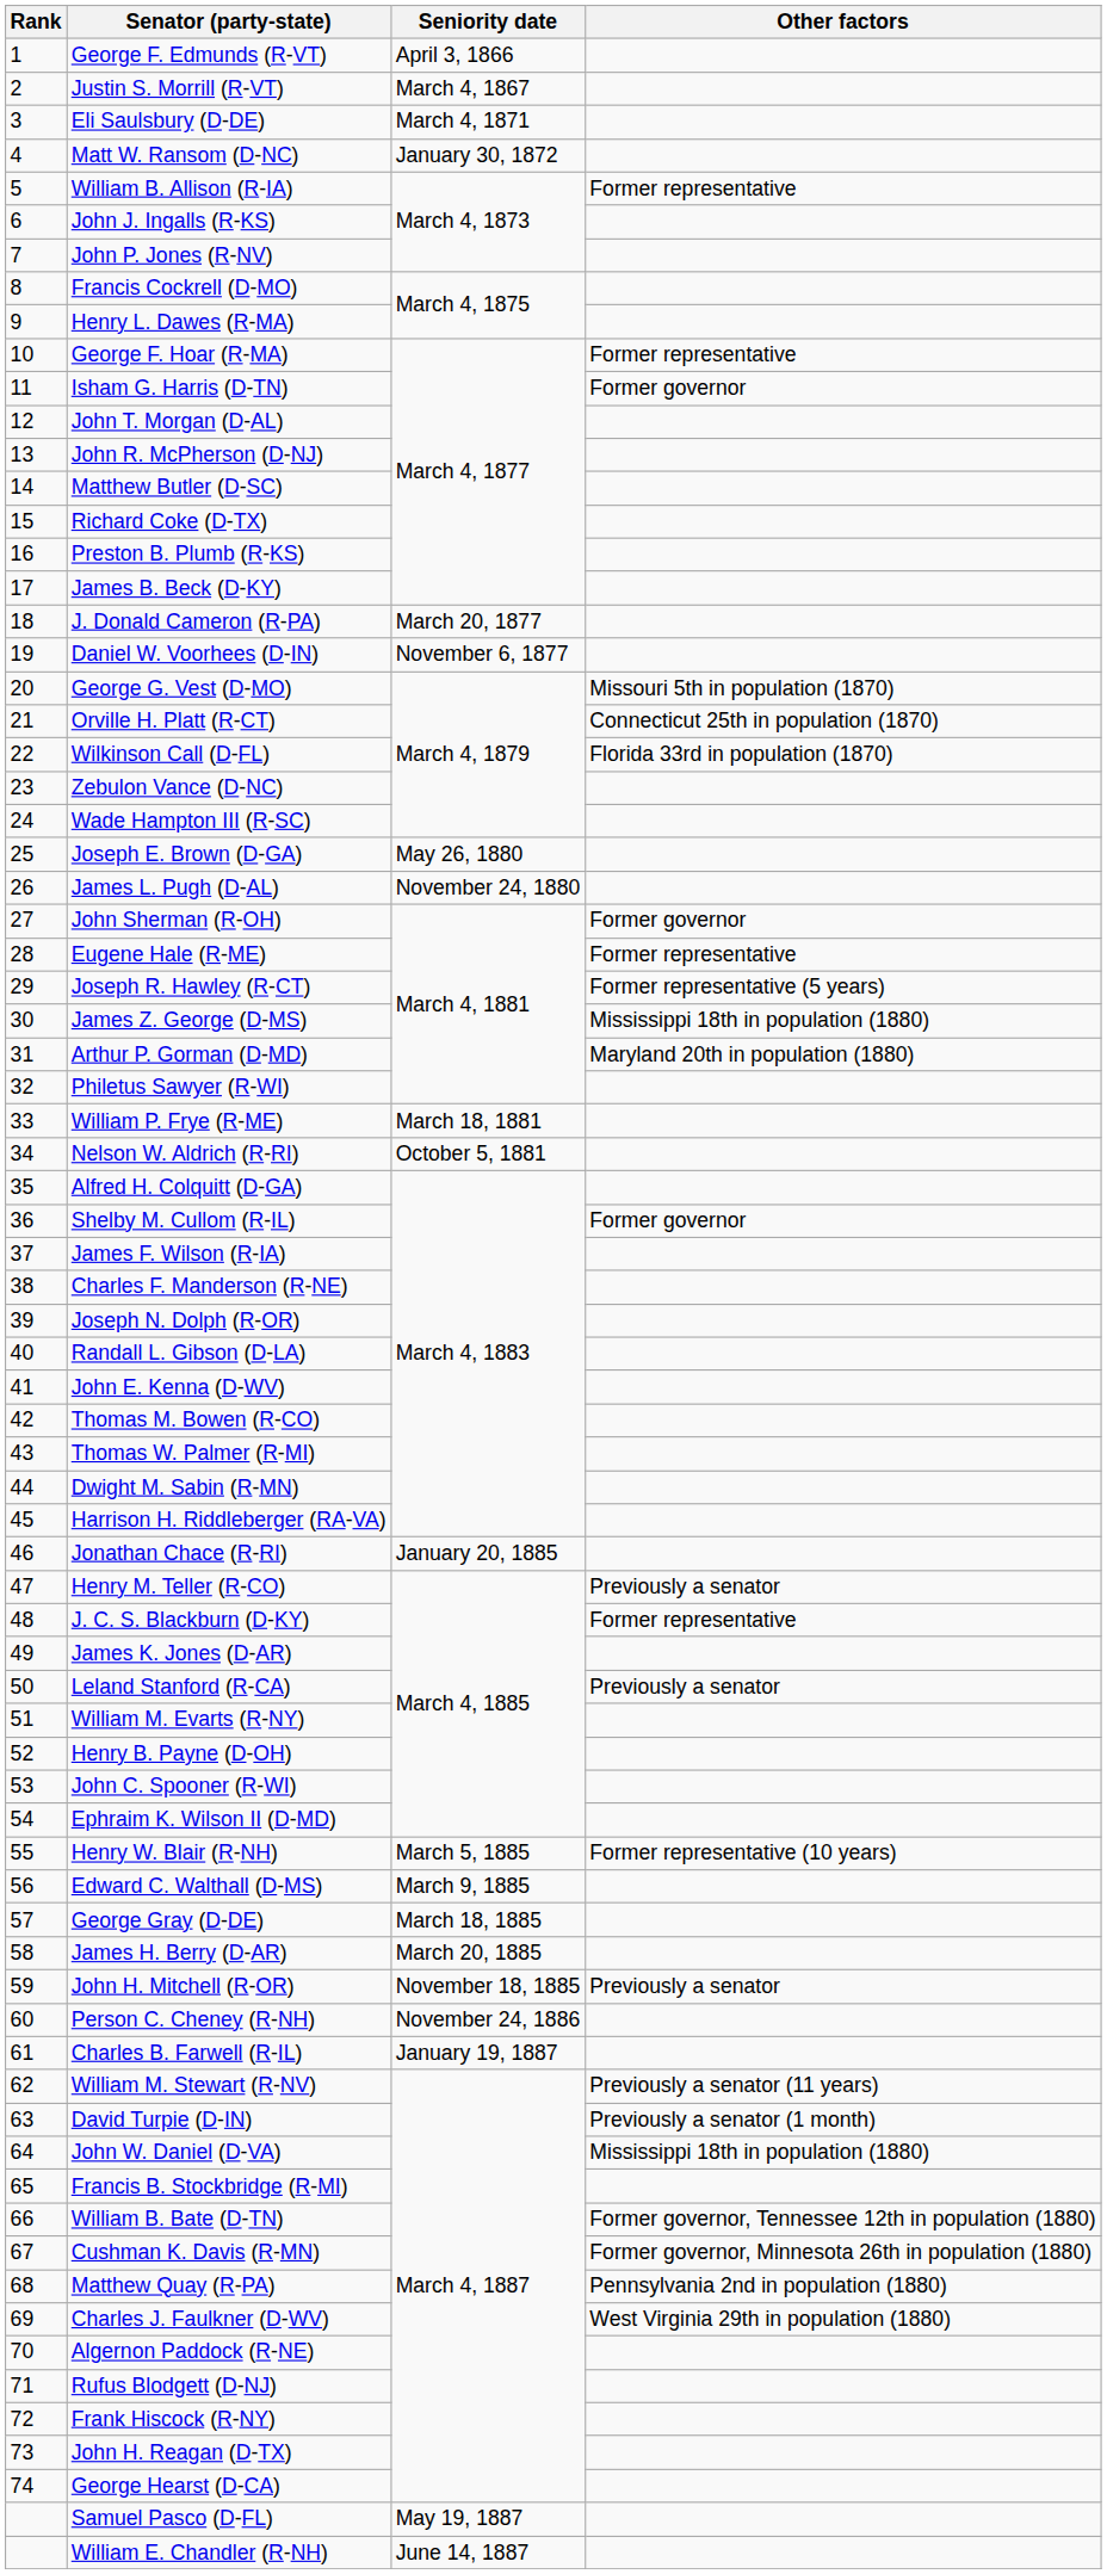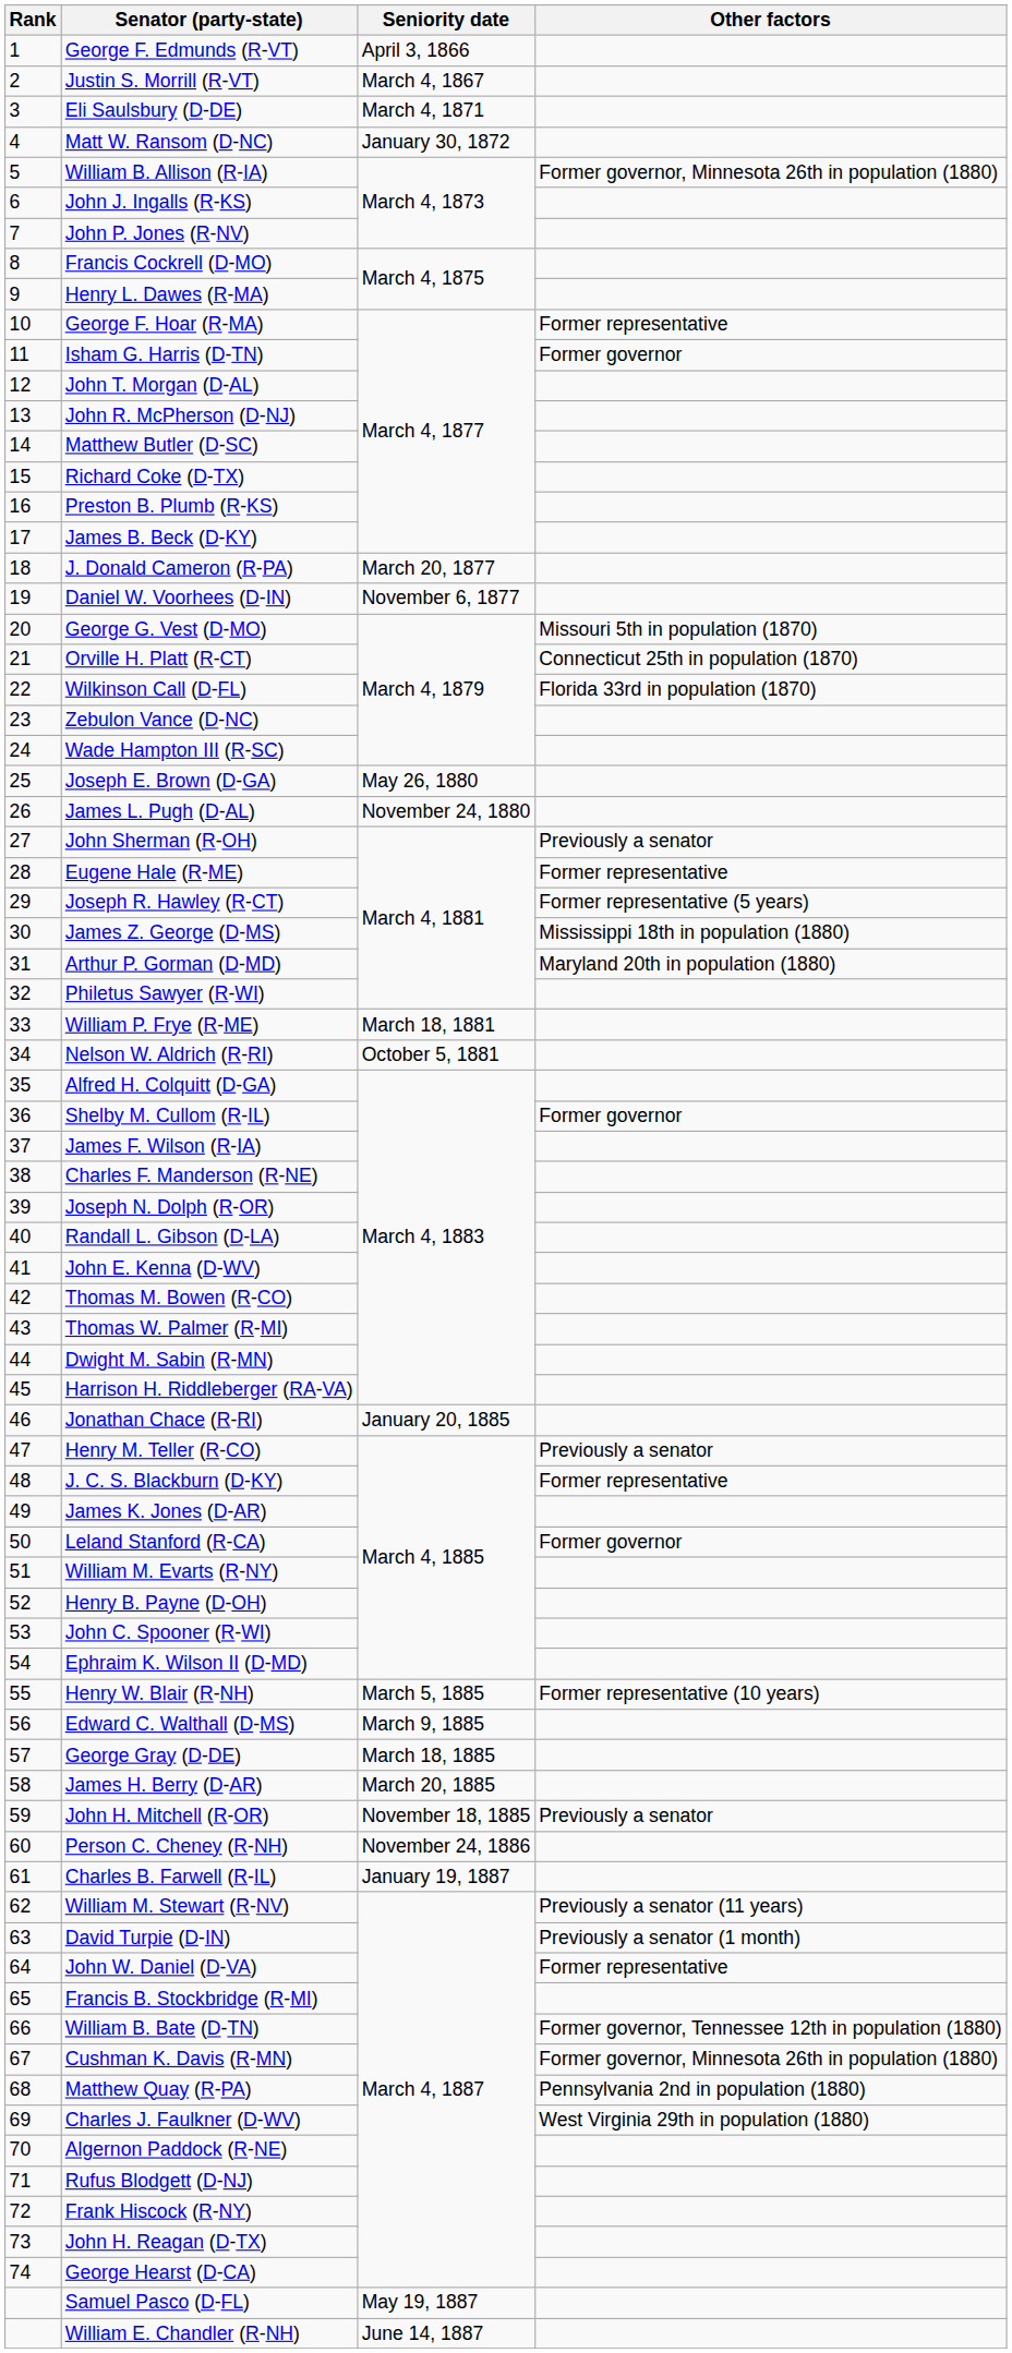 <table class=wikitable>
 <tr>
 <th>Rank</th>
 <th>Senator (party-state)</th>
 <th>Seniority date</th>
 <th>Other factors</th>
 </tr>
 <tr>
 <td>1</td>
 <td><a href='#'>George F. Edmunds</a> (<a href='#'>R</a>-<a href='#'>VT</a>)</td>
 <td>April 3, 1866</td>
 <td></td>
 </tr>
 <tr>
 <td>2</td>
 <td><a href='#'>Justin S. Morrill</a> (<a href='#'>R</a>-<a href='#'>VT</a>)</td>
 <td>March 4, 1867</td>
 <td></td>
 </tr>
 <tr>
 <td>3</td>
 <td><a href='#'>Eli Saulsbury</a> (<a href='#'>D</a>-<a href='#'>DE</a>)</td>
 <td>March 4, 1871</td>
 <td></td>
 </tr>
 <tr>
 <td>4</td>
 <td><a href='#'>Matt W. Ransom</a> (<a href='#'>D</a>-<a href='#'>NC</a>)</td>
 <td>January 30, 1872</td>
 <td></td>
 </tr>
 <tr>
 <td>5</td>
 <td><a href='#'>William B. Allison</a> (<a href='#'>R</a>-<a href='#'>IA</a>)</td>
 <td rowspan=3>March 4, 1873</td>
-<td>Former representative</td>
+<td>Former governor, Minnesota 26th in population (1880)</td>
 </tr>
 <tr>
 <td>6</td>
 <td><a href='#'>John J. Ingalls</a> (<a href='#'>R</a>-<a href='#'>KS</a>)</td>
 <td></td>
 </tr>
 <tr>
 <td>7</td>
 <td><a href='#'>John P. Jones</a> (<a href='#'>R</a>-<a href='#'>NV</a>)</td>
 <td></td>
 </tr>
 <tr>
 <td>8</td>
 <td><a href='#'>Francis Cockrell</a> (<a href='#'>D</a>-<a href='#'>MO</a>)</td>
 <td rowspan=2>March 4, 1875</td>
 <td></td>
 </tr>
 <tr>
 <td>9</td>
 <td><a href='#'>Henry L. Dawes</a> (<a href='#'>R</a>-<a href='#'>MA</a>)</td>
 <td></td>
 </tr>
 <tr>
 <td>10</td>
 <td><a href='#'>George F. Hoar</a> (<a href='#'>R</a>-<a href='#'>MA</a>)</td>
 <td rowspan=8>March 4, 1877</td>
 <td>Former representative</td>
 </tr>
 <tr>
 <td>11</td>
 <td><a href='#'>Isham G. Harris</a> (<a href='#'>D</a>-<a href='#'>TN</a>)</td>
 <td>Former governor</td>
 </tr>
 <tr>
 <td>12</td>
 <td><a href='#'>John T. Morgan</a> (<a href='#'>D</a>-<a href='#'>AL</a>)</td>
 <td></td>
 </tr>
 <tr>
 <td>13</td>
 <td><a href='#'>John R. McPherson</a> (<a href='#'>D</a>-<a href='#'>NJ</a>)</td>
 <td></td>
 </tr>
 <tr>
 <td>14</td>
 <td><a href='#'>Matthew Butler</a> (<a href='#'>D</a>-<a href='#'>SC</a>)</td>
 <td></td>
 </tr>
 <tr>
 <td>15</td>
 <td><a href='#'>Richard Coke</a> (<a href='#'>D</a>-<a href='#'>TX</a>)</td>
 <td></td>
 </tr>
 <tr>
 <td>16</td>
 <td><a href='#'>Preston B. Plumb</a> (<a href='#'>R</a>-<a href='#'>KS</a>)</td>
 <td></td>
 </tr>
 <tr>
 <td>17</td>
 <td><a href='#'>James B. Beck</a> (<a href='#'>D</a>-<a href='#'>KY</a>)</td>
 <td></td>
 </tr>
 <tr>
 <td>18</td>
 <td><a href='#'>J. Donald Cameron</a> (<a href='#'>R</a>-<a href='#'>PA</a>)</td>
 <td>March 20, 1877</td>
 <td></td>
 </tr>
 <tr>
 <td>19</td>
 <td><a href='#'>Daniel W. Voorhees</a> (<a href='#'>D</a>-<a href='#'>IN</a>)</td>
 <td>November 6, 1877</td>
 <td></td>
 </tr>
 <tr>
 <td>20</td>
 <td><a href='#'>George G. Vest</a> (<a href='#'>D</a>-<a href='#'>MO</a>)</td>
 <td rowspan=5>March 4, 1879</td>
 <td>Missouri 5th in population (1870)</td>
 </tr>
 <tr>
 <td>21</td>
 <td><a href='#'>Orville H. Platt</a> (<a href='#'>R</a>-<a href='#'>CT</a>)</td>
 <td>Connecticut 25th in population (1870)</td>
 </tr>
 <tr>
 <td>22</td>
 <td><a href='#'>Wilkinson Call</a> (<a href='#'>D</a>-<a href='#'>FL</a>)</td>
 <td>Florida 33rd in population (1870)</td>
 </tr>
 <tr>
 <td>23</td>
 <td><a href='#'>Zebulon Vance</a> (<a href='#'>D</a>-<a href='#'>NC</a>)</td>
 <td></td>
 </tr>
 <tr>
 <td>24</td>
 <td><a href='#'>Wade Hampton III</a> (<a href='#'>R</a>-<a href='#'>SC</a>)</td>
 <td></td>
 </tr>
 <tr>
 <td>25</td>
 <td><a href='#'>Joseph E. Brown</a> (<a href='#'>D</a>-<a href='#'>GA</a>)</td>
 <td>May 26, 1880</td>
 <td></td>
 </tr>
 <tr>
 <td>26</td>
 <td><a href='#'>James L. Pugh</a> (<a href='#'>D</a>-<a href='#'>AL</a>)</td>
 <td>November 24, 1880</td>
 <td></td>
 </tr>
 <tr>
 <td>27</td>
 <td><a href='#'>John Sherman</a> (<a href='#'>R</a>-<a href='#'>OH</a>)</td>
 <td rowspan=6>March 4, 1881</td>
-<td>Former governor</td>
+<td>Previously a senator</td>
 </tr>
 <tr>
 <td>28</td>
 <td><a href='#'>Eugene Hale</a> (<a href='#'>R</a>-<a href='#'>ME</a>)</td>
 <td>Former representative</td>
 </tr>
 <tr>
 <td>29</td>
 <td><a href='#'>Joseph R. Hawley</a> (<a href='#'>R</a>-<a href='#'>CT</a>)</td>
 <td>Former representative (5 years)</td>
 </tr>
 <tr>
 <td>30</td>
 <td><a href='#'>James Z. George</a> (<a href='#'>D</a>-<a href='#'>MS</a>)</td>
 <td>Mississippi 18th in population (1880)</td>
 </tr>
 <tr>
 <td>31</td>
 <td><a href='#'>Arthur P. Gorman</a> (<a href='#'>D</a>-<a href='#'>MD</a>)</td>
 <td>Maryland 20th in population (1880)</td>
 </tr>
 <tr>
 <td>32</td>
 <td><a href='#'>Philetus Sawyer</a> (<a href='#'>R</a>-<a href='#'>WI</a>)</td>
 <td></td>
 </tr>
 <tr>
 <td>33</td>
 <td><a href='#'>William P. Frye</a> (<a href='#'>R</a>-<a href='#'>ME</a>)</td>
 <td>March 18, 1881</td>
 <td></td>
 </tr>
 <tr>
 <td>34</td>
 <td><a href='#'>Nelson W. Aldrich</a> (<a href='#'>R</a>-<a href='#'>RI</a>)</td>
 <td>October 5, 1881</td>
 <td></td>
 </tr>
 <tr>
 <td>35</td>
 <td><a href='#'>Alfred H. Colquitt</a> (<a href='#'>D</a>-<a href='#'>GA</a>)</td>
 <td rowspan=11>March 4, 1883</td>
 <td></td>
 </tr>
 <tr>
 <td>36</td>
 <td><a href='#'>Shelby M. Cullom</a> (<a href='#'>R</a>-<a href='#'>IL</a>)</td>
 <td>Former governor</td>
 </tr>
 <tr>
 <td>37</td>
 <td><a href='#'>James F. Wilson</a> (<a href='#'>R</a>-<a href='#'>IA</a>)</td>
 <td></td>
 </tr>
 <tr>
 <td>38</td>
 <td><a href='#'>Charles F. Manderson</a> (<a href='#'>R</a>-<a href='#'>NE</a>)</td>
 <td></td>
 </tr>
 <tr>
 <td>39</td>
 <td><a href='#'>Joseph N. Dolph</a> (<a href='#'>R</a>-<a href='#'>OR</a>)</td>
 <td></td>
 </tr>
 <tr>
 <td>40</td>
 <td><a href='#'>Randall L. Gibson</a> (<a href='#'>D</a>-<a href='#'>LA</a>)</td>
 <td></td>
 </tr>
 <tr>
 <td>41</td>
 <td><a href='#'>John E. Kenna</a> (<a href='#'>D</a>-<a href='#'>WV</a>)</td>
 <td></td>
 </tr>
 <tr>
 <td>42</td>
 <td><a href='#'>Thomas M. Bowen</a> (<a href='#'>R</a>-<a href='#'>CO</a>)</td>
 <td></td>
 </tr>
 <tr>
 <td>43</td>
 <td><a href='#'>Thomas W. Palmer</a> (<a href='#'>R</a>-<a href='#'>MI</a>)</td>
 <td></td>
 </tr>
 <tr>
 <td>44</td>
 <td><a href='#'>Dwight M. Sabin</a> (<a href='#'>R</a>-<a href='#'>MN</a>)</td>
 <td></td>
 </tr>
 <tr>
 <td>45</td>
 <td><a href='#'>Harrison H. Riddleberger</a> (<a href='#'>RA</a>-<a href='#'>VA</a>)</td>
 <td></td>
 </tr>
 <tr>
 <td>46</td>
 <td><a href='#'>Jonathan Chace</a> (<a href='#'>R</a>-<a href='#'>RI</a>)</td>
 <td>January 20, 1885</td>
 <td></td>
 </tr>
 <tr>
 <td>47</td>
 <td><a href='#'>Henry M. Teller</a> (<a href='#'>R</a>-<a href='#'>CO</a>)</td>
 <td rowspan=8>March 4, 1885</td>
 <td>Previously a senator</td>
 </tr>
 <tr>
 <td>48</td>
 <td><a href='#'>J. C. S. Blackburn</a> (<a href='#'>D</a>-<a href='#'>KY</a>)</td>
 <td>Former representative</td>
 </tr>
 <tr>
 <td>49</td>
 <td><a href='#'>James K. Jones</a> (<a href='#'>D</a>-<a href='#'>AR</a>)</td>
 <td></td>
 </tr>
 <tr>
 <td>50</td>
 <td><a href='#'>Leland Stanford</a> (<a href='#'>R</a>-<a href='#'>CA</a>)</td>
-<td>Previously a senator</td>
+<td>Former governor</td>
 </tr>
 <tr>
 <td>51</td>
 <td><a href='#'>William M. Evarts</a> (<a href='#'>R</a>-<a href='#'>NY</a>)</td>
 <td></td>
 </tr>
 <tr>
 <td>52</td>
 <td><a href='#'>Henry B. Payne</a> (<a href='#'>D</a>-<a href='#'>OH</a>)</td>
 <td></td>
 </tr>
 <tr>
 <td>53</td>
 <td><a href='#'>John C. Spooner</a> (<a href='#'>R</a>-<a href='#'>WI</a>)</td>
 <td></td>
 </tr>
 <tr>
 <td>54</td>
 <td><a href='#'>Ephraim K. Wilson II</a> (<a href='#'>D</a>-<a href='#'>MD</a>)</td>
 <td></td>
 </tr>
 <tr>
 <td>55</td>
 <td><a href='#'>Henry W. Blair</a> (<a href='#'>R</a>-<a href='#'>NH</a>)</td>
 <td>March 5, 1885</td>
 <td>Former representative (10 years)</td>
 </tr>
 <tr>
 <td>56</td>
 <td><a href='#'>Edward C. Walthall</a> (<a href='#'>D</a>-<a href='#'>MS</a>)</td>
 <td>March 9, 1885</td>
 <td></td>
 </tr>
 <tr>
 <td>57</td>
 <td><a href='#'>George Gray</a> (<a href='#'>D</a>-<a href='#'>DE</a>)</td>
 <td>March 18, 1885</td>
 <td></td>
 </tr>
 <tr>
 <td>58</td>
 <td><a href='#'>James H. Berry</a> (<a href='#'>D</a>-<a href='#'>AR</a>)</td>
 <td>March 20, 1885</td>
 <td></td>
 </tr>
 <tr>
 <td>59</td>
 <td><a href='#'>John H. Mitchell</a> (<a href='#'>R</a>-<a href='#'>OR</a>)</td>
 <td>November 18, 1885</td>
 <td>Previously a senator</td>
 </tr>
 <tr>
 <td>60</td>
 <td><a href='#'>Person C. Cheney</a> (<a href='#'>R</a>-<a href='#'>NH</a>)</td>
 <td>November 24, 1886</td>
 <td></td>
 </tr>
 <tr>
 <td>61</td>
 <td><a href='#'>Charles B. Farwell</a> (<a href='#'>R</a>-<a href='#'>IL</a>)</td>
 <td>January 19, 1887</td>
 <td></td>
 </tr>
 <tr>
 <td>62</td>
 <td><a href='#'>William M. Stewart</a> (<a href='#'>R</a>-<a href='#'>NV</a>)</td>
 <td rowspan=13>March 4, 1887</td>
 <td>Previously a senator (11 years)</td>
 </tr>
 <tr>
 <td>63</td>
 <td><a href='#'>David Turpie</a> (<a href='#'>D</a>-<a href='#'>IN</a>)</td>
 <td>Previously a senator (1 month)</td>
 </tr>
 <tr>
 <td>64</td>
 <td><a href='#'>John W. Daniel</a> (<a href='#'>D</a>-<a href='#'>VA</a>)</td>
-<td>Mississippi 18th in population (1880)</td>
+<td>Former representative</td>
 </tr>
 <tr>
 <td>65</td>
 <td><a href='#'>Francis B. Stockbridge</a> (<a href='#'>R</a>-<a href='#'>MI</a>)</td>
 <td></td>
 </tr>
 <tr>
 <td>66</td>
 <td><a href='#'>William B. Bate</a> (<a href='#'>D</a>-<a href='#'>TN</a>)</td>
 <td>Former governor, Tennessee 12th in population (1880)</td>
 </tr>
 <tr>
 <td>67</td>
 <td><a href='#'>Cushman K. Davis</a> (<a href='#'>R</a>-<a href='#'>MN</a>)</td>
 <td>Former governor, Minnesota 26th in population (1880)</td>
 </tr>
 <tr>
 <td>68</td>
 <td><a href='#'>Matthew Quay</a> (<a href='#'>R</a>-<a href='#'>PA</a>)</td>
 <td>Pennsylvania 2nd in population (1880)</td>
 </tr>
 <tr>
 <td>69</td>
 <td><a href='#'>Charles J. Faulkner</a> (<a href='#'>D</a>-<a href='#'>WV</a>)</td>
 <td>West Virginia 29th in population (1880)</td>
 </tr>
 <tr>
 <td>70</td>
 <td><a href='#'>Algernon Paddock</a> (<a href='#'>R</a>-<a href='#'>NE</a>)</td>
 <td></td>
 </tr>
 <tr>
 <td>71</td>
 <td><a href='#'>Rufus Blodgett</a> (<a href='#'>D</a>-<a href='#'>NJ</a>)</td>
 <td></td>
 </tr>
 <tr>
 <td>72</td>
 <td><a href='#'>Frank Hiscock</a> (<a href='#'>R</a>-<a href='#'>NY</a>)</td>
 <td></td>
 </tr>
 <tr>
 <td>73</td>
 <td><a href='#'>John H. Reagan</a> (<a href='#'>D</a>-<a href='#'>TX</a>)</td>
 <td></td>
 </tr>
 <tr>
 <td>74</td>
 <td><a href='#'>George Hearst</a> (<a href='#'>D</a>-<a href='#'>CA</a>)</td>
 <td></td>
 </tr>
 <tr>
 <td></td>
 <td><a href='#'>Samuel Pasco</a> (<a href='#'>D</a>-<a href='#'>FL</a>)</td>
 <td>May 19, 1887</td>
 <td></td>
 </tr>
 <tr>
 <td></td>
 <td><a href='#'>William E. Chandler</a> (<a href='#'>R</a>-<a href='#'>NH</a>)</td>
 <td>June 14, 1887</td>
 <td></td>
 </tr>
 <tr>
 </tr>
 </table>
